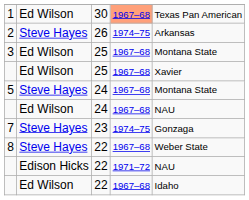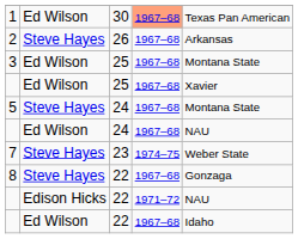 <table class="wikitable">
 <tr>
 </tr>
 <tr>
 <td>1</td>
 <td>Ed Wilson</td>
 <td>30</td>
 <td style="background: lightsalmon; font-size:80%;"><a href='#'>1967–68</a></td>
 <td style="font-size:80%;">Texas Pan American</td>
 </tr>
 <tr>
 <td>2</td>
 <td><a href='#'>Steve Hayes</a></td>
 <td>26</td>
-<td style="font-size:80%;"><a href='#'>1974–75</a></td>
+<td style="font-size:80%;"><a href='#'>1967–68</a></td>
 <td style="font-size:80%;">Arkansas</td>
 </tr>
 <tr>
 <td>3</td>
 <td>Ed Wilson</td>
 <td>25</td>
 <td style="font-size:80%;"><a href='#'>1967–68</a></td>
 <td style="font-size:80%;">Montana State</td>
 </tr>
 <tr>
 <td></td>
 <td>Ed Wilson</td>
 <td>25</td>
 <td style="font-size:80%;"><a href='#'>1967–68</a></td>
 <td style="font-size:80%;">Xavier</td>
 </tr>
 <tr>
 <td>5</td>
 <td><a href='#'>Steve Hayes</a></td>
 <td>24</td>
 <td style="font-size:80%;"><a href='#'>1967–68</a></td>
 <td style="font-size:80%;">Montana State</td>
 </tr>
 <tr>
 <td></td>
 <td>Ed Wilson</td>
 <td>24</td>
 <td style="font-size:80%;"><a href='#'>1967–68</a></td>
 <td style="font-size:80%;">NAU</td>
 </tr>
 <tr>
 <td>7</td>
 <td><a href='#'>Steve Hayes</a></td>
 <td>23</td>
 <td style="font-size:80%;"><a href='#'>1974–75</a></td>
-<td style="font-size:80%;">Gonzaga</td>
+<td style="font-size:80%;">Weber State</td>
 </tr>
 <tr>
 <td>8</td>
 <td><a href='#'>Steve Hayes</a></td>
 <td>22</td>
 <td style="font-size:80%;"><a href='#'>1967–68</a></td>
-<td style="font-size:80%;">Weber State</td>
+<td style="font-size:80%;">Gonzaga</td>
 </tr>
 <tr>
 <td></td>
 <td>Edison Hicks</td>
 <td>22</td>
 <td style="font-size:80%;"><a href='#'>1971–72</a></td>
 <td style="font-size:80%;">NAU</td>
 </tr>
 <tr>
 <td></td>
 <td>Ed Wilson</td>
 <td>22</td>
 <td style="font-size:80%;"><a href='#'>1967–68</a></td>
 <td style="font-size:80%;">Idaho</td>
 </tr>
 </table>
